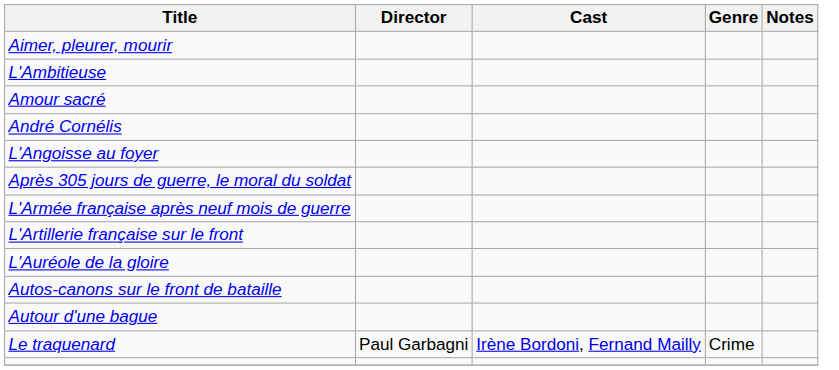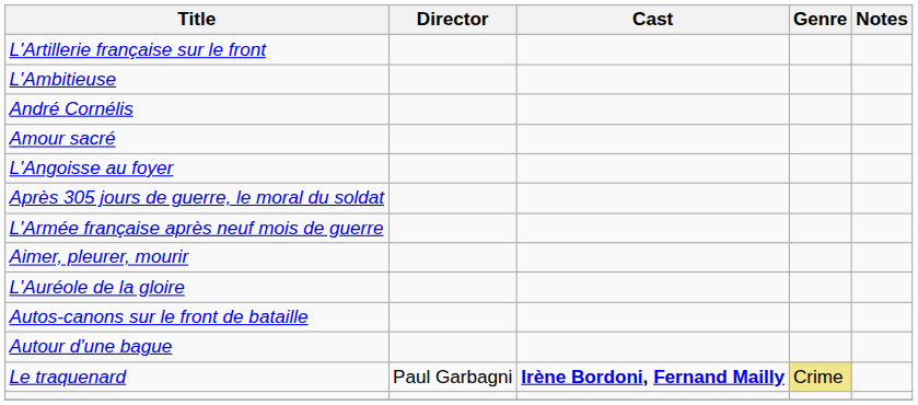 <table class="wikitable">
 <tr>
 <th>Title</th>
 <th>Director</th>
 <th>Cast</th>
 <th>Genre</th>
 <th>Notes</th>
 </tr>
 <tr>
-<td><em><a href='#'>Aimer, pleurer, mourir</a></em></td>
+<td><em><a href='#'>L'Artillerie française sur le front</a></em></td>
 <td></td>
 <td></td>
 <td></td>
 <td></td>
 </tr>
 <tr>
 <td><em><a href='#'>L'Ambitieuse</a></em></td>
 <td></td>
 <td></td>
 <td></td>
 <td></td>
 </tr>
 <tr>
-<td><em><a href='#'>Amour sacré</a></em></td>
+<td><em><a href='#'>André Cornélis</a></em></td>
 <td></td>
 <td></td>
 <td></td>
 <td></td>
 </tr>
 <tr>
-<td><em><a href='#'>André Cornélis</a></em></td>
+<td><em><a href='#'>Amour sacré</a></em></td>
 <td></td>
 <td></td>
 <td></td>
 <td></td>
 </tr>
 <tr>
 <td><em><a href='#'>L'Angoisse au foyer</a></em></td>
 <td></td>
 <td></td>
 <td></td>
 <td></td>
 </tr>
 <tr>
 <td><em><a href='#'>Après 305 jours de guerre, le moral du soldat</a></em></td>
 <td></td>
 <td></td>
 <td></td>
 <td></td>
 </tr>
 <tr>
 <td><em><a href='#'>L'Armée française après neuf mois de guerre</a></em></td>
 <td></td>
 <td></td>
 <td></td>
 <td></td>
 </tr>
 <tr>
-<td><em><a href='#'>L'Artillerie française sur le front</a></em></td>
+<td><em><a href='#'>Aimer, pleurer, mourir</a></em></td>
 <td></td>
 <td></td>
 <td></td>
 <td></td>
 </tr>
 <tr>
 <td><em><a href='#'>L'Auréole de la gloire</a></em></td>
 <td></td>
 <td></td>
 <td></td>
 <td></td>
 </tr>
 <tr>
 <td><em><a href='#'>Autos-canons sur le front de bataille</a></em></td>
 <td></td>
 <td></td>
 <td></td>
 <td></td>
 </tr>
 <tr>
 <td><em><a href='#'>Autour d'une bague</a></em></td>
 <td></td>
 <td></td>
 <td></td>
 <td></td>
 </tr>
 <tr>
 <td><em><a href='#'>Le traquenard</a></em></td>
 <td>Paul Garbagni</td>
-<td><a href='#'>Irène Bordoni</a>, <a href='#'>Fernand Mailly</a></td>
-<td>Crime</td>
+<td><strong><a href='#'>Irène Bordoni</a>, <a href='#'>Fernand Mailly</a></strong></td>
+<td style="background: khaki;">Crime</td>
 <td></td>
 </tr>
 <tr>
 <td></td>
 <td></td>
 <td></td>
 <td></td>
 <td></td>
 </tr>
 <tr>
 </tr>
 </table>
